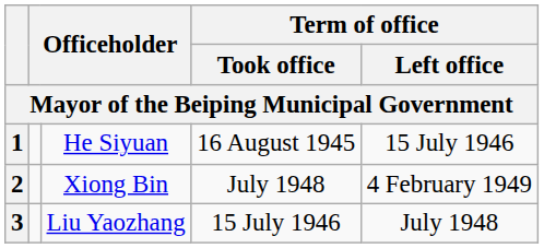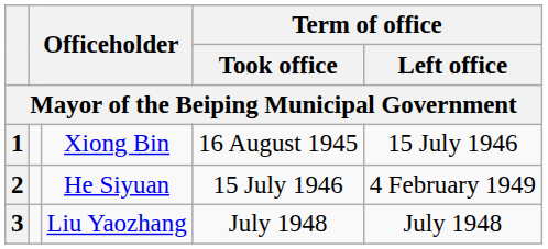 <table class="wikitable" style="text-align:center">
 <tr>
 <th rowspan="2"></th>
 <th colspan="2" rowspan="2">Officeholder</th>
 <th colspan="2">Term of office</th>
 </tr>
 <tr>
 <th>Took office</th>
 <th>Left office</th>
 </tr>
 <tr>
 <th colspan="5">Mayor of the Beiping Municipal Government</th>
 </tr>
 <tr>
 <th>1</th>
 <td></td>
-<td><a href='#'>He Siyuan</a><br></td>
+<td><a href='#'>Xiong Bin</a><br></td>
 <td>16 August 1945</td>
 <td>15 July 1946</td>
 </tr>
 <tr>
 <th>2</th>
 <td></td>
-<td><a href='#'>Xiong Bin</a><br></td>
-<td>July 1948</td>
+<td><a href='#'>He Siyuan</a><br></td>
+<td>15 July 1946</td>
 <td>4 February 1949</td>
 </tr>
 <tr>
 <th>3</th>
 <td></td>
 <td><a href='#'>Liu Yaozhang</a><br></td>
-<td>15 July 1946</td>
+<td>July 1948</td>
 <td>July 1948</td>
 </tr>
 </table>
